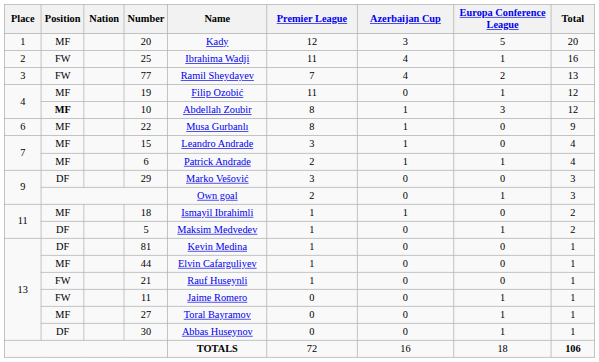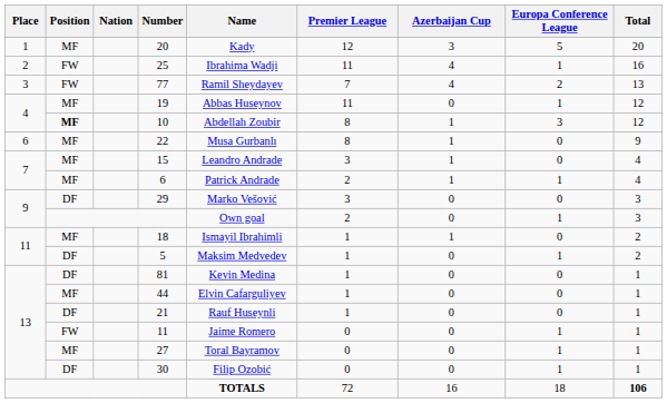 <table class="wikitable" style="font-size: 95%; text-align: center;">
 <tr>
 <th width=60>Place</th>
 <th width=60>Position</th>
 <th width=60>Nation</th>
 <th width=60>Number</th>
 <th width=200>Name</th>
 <th width=200><a href='#'>Premier League</a></th>
 <th width=200><a href='#'>Azerbaijan Cup</a></th>
 <th width=200><a href='#'>Europa Conference League</a></th>
 <th width=80><strong>Total</strong></th>
 </tr>
 <tr>
 <td>1</td>
 <td>MF</td>
 <td></td>
 <td>20</td>
 <td><a href='#'>Kady</a></td>
 <td>12</td>
 <td>3</td>
 <td>5</td>
 <td>20</td>
 </tr>
 <tr>
 <td>2</td>
 <td>FW</td>
 <td></td>
 <td>25</td>
 <td><a href='#'>Ibrahima Wadji</a></td>
 <td>11</td>
 <td>4</td>
 <td>1</td>
 <td>16</td>
 </tr>
 <tr>
 <td>3</td>
 <td>FW</td>
 <td></td>
 <td>77</td>
 <td><a href='#'>Ramil Sheydayev</a></td>
 <td>7</td>
 <td>4</td>
 <td>2</td>
 <td>13</td>
 </tr>
 <tr>
 <td rowspan="2">4</td>
 <td>MF</td>
 <td></td>
 <td>19</td>
-<td><a href='#'>Filip Ozobić</a></td>
+<td><a href='#'>Abbas Huseynov</a></td>
 <td>11</td>
 <td>0</td>
 <td>1</td>
 <td>12</td>
 </tr>
 <tr>
 <td><strong>MF</strong></td>
 <td></td>
 <td>10</td>
 <td><a href='#'>Abdellah Zoubir</a></td>
 <td>8</td>
 <td>1</td>
 <td>3</td>
 <td>12</td>
 </tr>
 <tr>
 <td>6</td>
 <td>MF</td>
 <td></td>
 <td>22</td>
 <td><a href='#'>Musa Gurbanlı</a></td>
 <td>8</td>
 <td>1</td>
 <td>0</td>
 <td>9</td>
 </tr>
 <tr>
 <td rowspan="2">7</td>
 <td>MF</td>
 <td></td>
 <td>15</td>
 <td><a href='#'>Leandro Andrade</a></td>
 <td>3</td>
 <td>1</td>
 <td>0</td>
 <td>4</td>
 </tr>
 <tr>
 <td>MF</td>
 <td></td>
 <td>6</td>
 <td><a href='#'>Patrick Andrade</a></td>
 <td>2</td>
 <td>1</td>
 <td>1</td>
 <td>4</td>
 </tr>
 <tr>
 <td rowspan="2">9</td>
 <td>DF</td>
 <td></td>
 <td>29</td>
 <td><a href='#'>Marko Vešović</a></td>
 <td>3</td>
 <td>0</td>
 <td>0</td>
 <td>3</td>
 </tr>
 <tr>
 <td colspan="3"></td>
 <td><a href='#'>Own goal</a></td>
 <td>2</td>
 <td>0</td>
 <td>1</td>
 <td>3</td>
 </tr>
 <tr>
 <td rowspan="2">11</td>
 <td>MF</td>
 <td></td>
 <td>18</td>
 <td><a href='#'>Ismayil Ibrahimli</a></td>
 <td>1</td>
 <td>1</td>
 <td>0</td>
 <td>2</td>
 </tr>
 <tr>
 <td>DF</td>
 <td></td>
 <td>5</td>
 <td><a href='#'>Maksim Medvedev</a></td>
 <td>1</td>
 <td>0</td>
 <td>1</td>
 <td>2</td>
 </tr>
 <tr>
 <td rowspan="6">13</td>
 <td>DF</td>
 <td></td>
 <td>81</td>
 <td><a href='#'>Kevin Medina</a></td>
 <td>1</td>
 <td>0</td>
 <td>0</td>
 <td>1</td>
 </tr>
 <tr>
 <td>MF</td>
 <td></td>
 <td>44</td>
 <td><a href='#'>Elvin Cafarguliyev</a></td>
 <td>1</td>
 <td>0</td>
 <td>0</td>
 <td>1</td>
 </tr>
 <tr>
-<td>FW</td>
+<td>DF</td>
 <td></td>
 <td>21</td>
 <td><a href='#'>Rauf Huseynli</a></td>
 <td>1</td>
 <td>0</td>
 <td>0</td>
 <td>1</td>
 </tr>
 <tr>
 <td>FW</td>
 <td></td>
 <td>11</td>
 <td><a href='#'>Jaime Romero</a></td>
 <td>0</td>
 <td>0</td>
 <td>1</td>
 <td>1</td>
 </tr>
 <tr>
 <td>MF</td>
 <td></td>
 <td>27</td>
 <td><a href='#'>Toral Bayramov</a></td>
 <td>0</td>
 <td>0</td>
 <td>1</td>
 <td>1</td>
 </tr>
 <tr>
 <td>DF</td>
 <td></td>
 <td>30</td>
-<td><a href='#'>Abbas Huseynov</a></td>
+<td><a href='#'>Filip Ozobić</a></td>
 <td>0</td>
 <td>0</td>
 <td>1</td>
 <td>1</td>
 </tr>
 <tr>
 <td colspan="4"></td>
 <td><strong>TOTALS</strong></td>
 <td>72</td>
 <td>16</td>
 <td>18</td>
 <td><strong>106</strong></td>
 </tr>
 </table>
